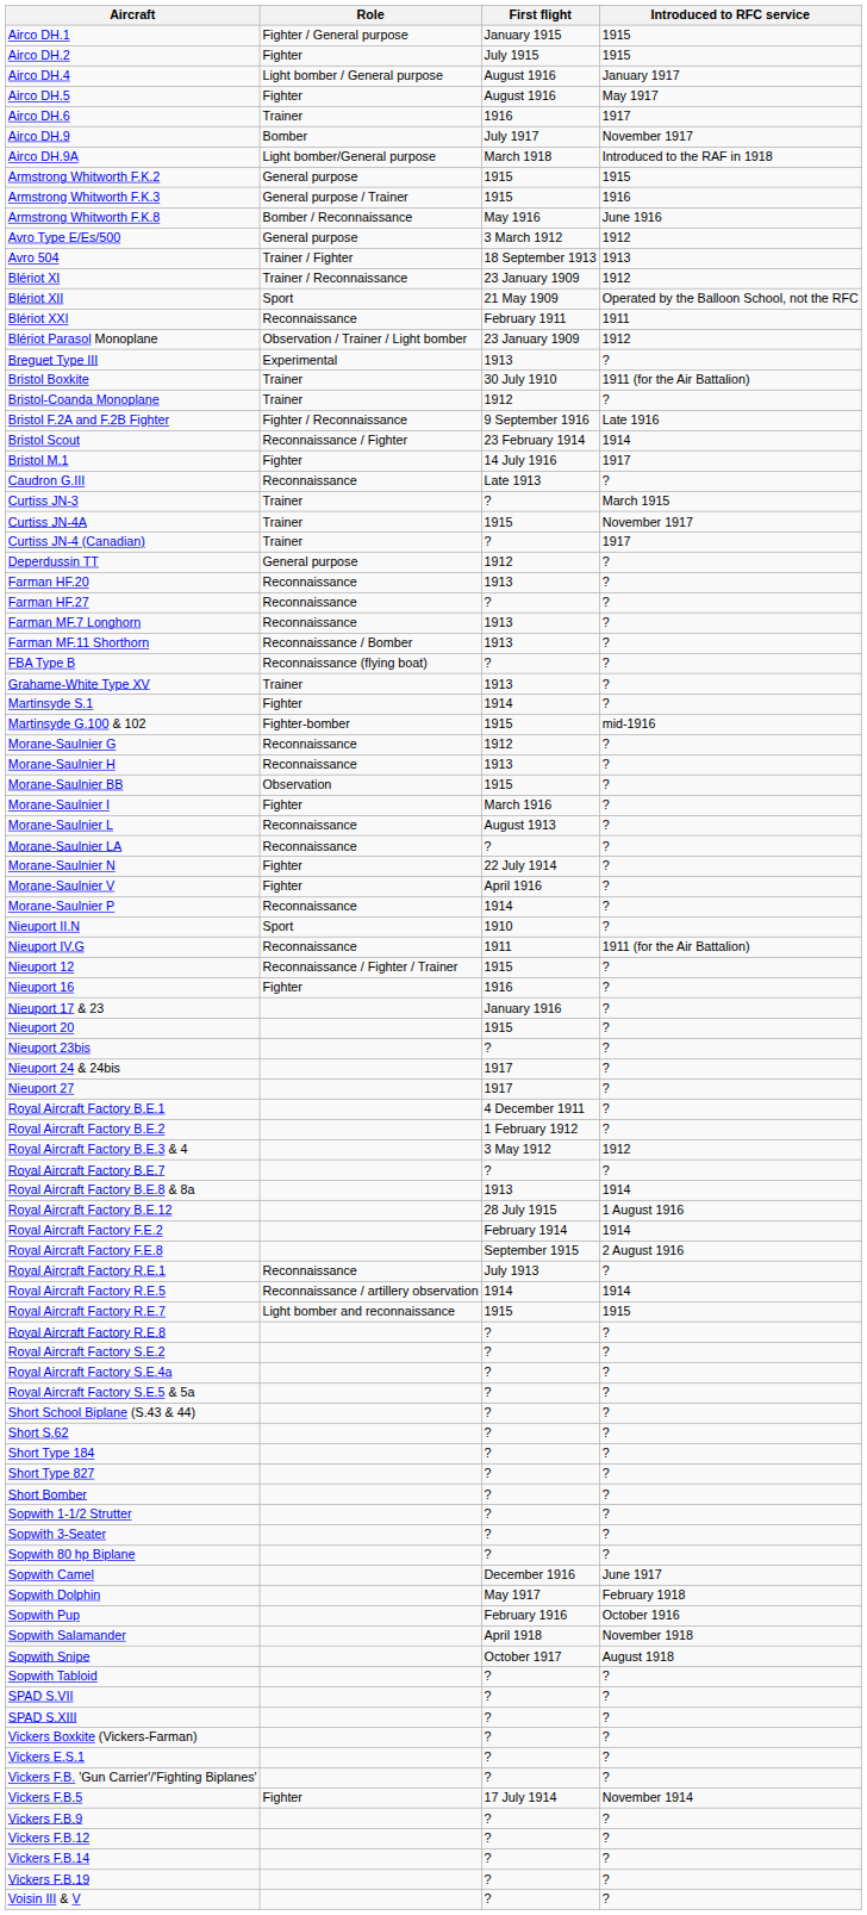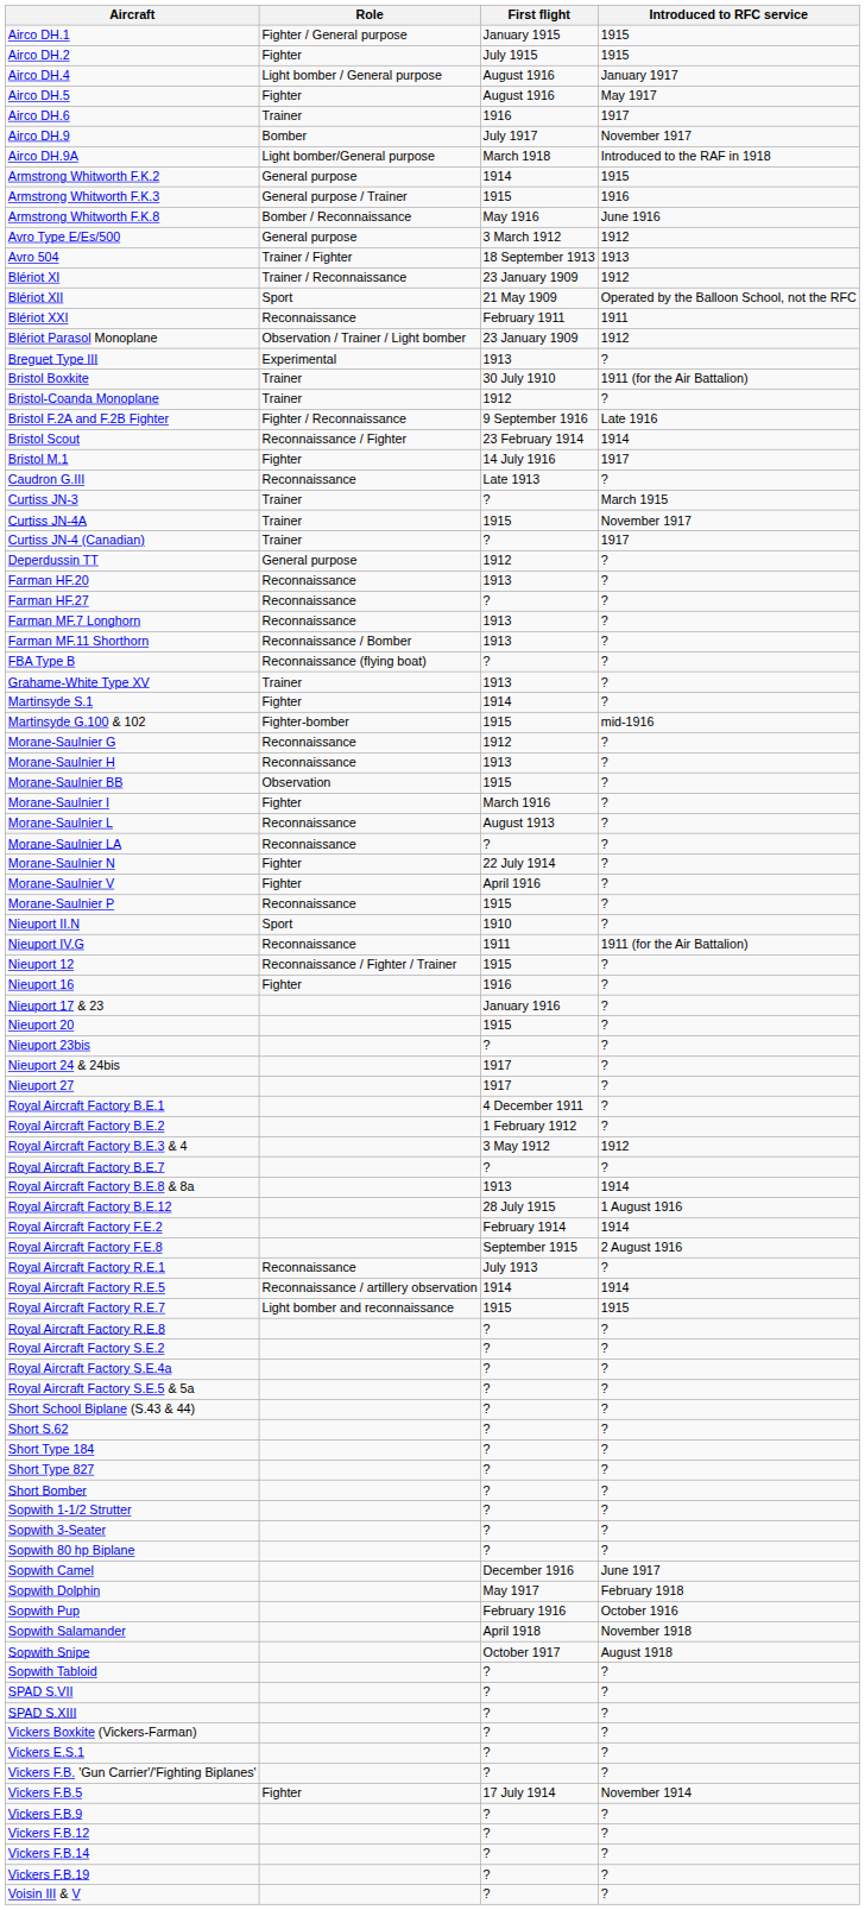 <table class="wikitable">
 <tr>
 <th>Aircraft</th>
 <th>Role</th>
 <th>First flight</th>
 <th>Introduced to RFC service</th>
 </tr>
 <tr Morane-Saulnier>
 <td><a href='#'>Airco DH.1</a></td>
 <td>Fighter / General purpose</td>
 <td>January 1915</td>
 <td>1915</td>
 </tr>
 <tr>
 <td><a href='#'>Airco DH.2</a></td>
 <td>Fighter</td>
 <td>July 1915</td>
 <td>1915</td>
 </tr>
 <tr>
 <td><a href='#'>Airco DH.4</a></td>
 <td>Light bomber / General purpose</td>
 <td>August 1916</td>
 <td>January 1917</td>
 </tr>
 <tr>
 <td><a href='#'>Airco DH.5</a></td>
 <td>Fighter</td>
 <td>August 1916</td>
 <td>May 1917</td>
 </tr>
 <tr>
 <td><a href='#'>Airco DH.6</a></td>
 <td>Trainer</td>
 <td>1916</td>
 <td>1917</td>
 </tr>
 <tr>
 <td><a href='#'>Airco DH.9</a></td>
 <td>Bomber</td>
 <td>July 1917</td>
 <td>November 1917</td>
 </tr>
 <tr>
 <td><a href='#'>Airco DH.9A</a></td>
 <td>Light bomber/General purpose</td>
 <td>March 1918</td>
 <td>Introduced to the RAF in 1918</td>
 </tr>
 <tr>
 <td><a href='#'>Armstrong Whitworth F.K.2</a></td>
 <td>General purpose</td>
-<td>1915</td>
+<td>1914</td>
 <td>1915</td>
 </tr>
 <tr>
 <td><a href='#'>Armstrong Whitworth F.K.3</a></td>
 <td>General purpose / Trainer</td>
 <td>1915</td>
 <td>1916</td>
 </tr>
 <tr>
 <td><a href='#'>Armstrong Whitworth F.K.8</a></td>
 <td>Bomber / Reconnaissance</td>
 <td>May 1916</td>
 <td>June 1916</td>
 </tr>
 <tr>
 <td><a href='#'>Avro Type E/Es/500</a></td>
 <td>General purpose</td>
 <td>3 March 1912</td>
 <td>1912</td>
 </tr>
 <tr>
 <td><a href='#'>Avro 504</a></td>
 <td>Trainer / Fighter</td>
 <td>18 September 1913</td>
 <td>1913</td>
 </tr>
 <tr>
 <td><a href='#'>Blériot XI</a></td>
 <td>Trainer / Reconnaissance</td>
 <td>23 January 1909</td>
 <td>1912</td>
 </tr>
 <tr>
 <td><a href='#'>Blériot XII</a></td>
 <td>Sport</td>
 <td>21 May 1909</td>
 <td>Operated by the Balloon School, not the RFC</td>
 </tr>
 <tr>
 <td><a href='#'>Blériot XXI</a></td>
 <td>Reconnaissance</td>
 <td>February 1911</td>
 <td>1911</td>
 </tr>
 <tr>
 <td><a href='#'>Blériot Parasol</a> Monoplane</td>
 <td>Observation / Trainer / Light bomber</td>
 <td>23 January 1909</td>
 <td>1912</td>
 </tr>
 <tr>
 <td><a href='#'>Breguet Type III</a></td>
 <td>Experimental</td>
 <td>1913</td>
 <td>?</td>
 </tr>
 <tr>
 <td><a href='#'>Bristol Boxkite</a></td>
 <td>Trainer</td>
 <td>30 July 1910</td>
 <td>1911 (for the Air Battalion)</td>
 </tr>
 <tr>
 <td><a href='#'>Bristol-Coanda Monoplane</a></td>
 <td>Trainer</td>
 <td>1912</td>
 <td>?</td>
 </tr>
 <tr>
 <td><a href='#'>Bristol F.2A and F.2B Fighter</a></td>
 <td>Fighter / Reconnaissance</td>
 <td>9 September 1916</td>
 <td>Late 1916</td>
 </tr>
 <tr>
 <td><a href='#'>Bristol Scout</a></td>
 <td>Reconnaissance / Fighter</td>
 <td>23 February 1914</td>
 <td>1914</td>
 </tr>
 <tr>
 <td><a href='#'>Bristol M.1</a></td>
 <td>Fighter</td>
 <td>14 July 1916</td>
 <td>1917</td>
 </tr>
 <tr>
 <td><a href='#'>Caudron G.III</a></td>
 <td>Reconnaissance</td>
 <td>Late 1913</td>
 <td>?</td>
 </tr>
 <tr>
 <td><a href='#'>Curtiss JN-3</a></td>
 <td>Trainer</td>
 <td>?</td>
 <td>March 1915</td>
 </tr>
 <tr>
 <td><a href='#'>Curtiss JN-4A</a></td>
 <td>Trainer</td>
 <td>1915</td>
 <td>November 1917</td>
 </tr>
 <tr>
 <td><a href='#'>Curtiss JN-4 (Canadian)</a></td>
 <td>Trainer</td>
 <td>?</td>
 <td>1917</td>
 </tr>
 <tr>
 <td><a href='#'>Deperdussin TT</a></td>
 <td>General purpose</td>
 <td>1912</td>
 <td>?</td>
 </tr>
 <tr>
 <td><a href='#'>Farman HF.20</a></td>
 <td>Reconnaissance</td>
 <td>1913</td>
 <td>?</td>
 </tr>
 <tr>
 <td><a href='#'>Farman HF.27</a></td>
 <td>Reconnaissance</td>
 <td>?</td>
 <td>?</td>
 </tr>
 <tr>
 <td><a href='#'>Farman MF.7 Longhorn</a></td>
 <td>Reconnaissance</td>
 <td>1913</td>
 <td>?</td>
 </tr>
 <tr>
 <td><a href='#'>Farman MF.11 Shorthorn</a></td>
 <td>Reconnaissance / Bomber</td>
 <td>1913</td>
 <td>?</td>
 </tr>
 <tr>
 <td><a href='#'>FBA Type B</a></td>
 <td>Reconnaissance (flying boat)</td>
 <td>?</td>
 <td>?</td>
 </tr>
 <tr>
 <td><a href='#'>Grahame-White Type XV</a></td>
 <td>Trainer</td>
 <td>1913</td>
 <td>?</td>
 </tr>
 <tr>
 <td><a href='#'>Martinsyde S.1</a></td>
 <td>Fighter</td>
 <td>1914</td>
 <td>?</td>
 </tr>
 <tr>
 <td><a href='#'>Martinsyde G.100</a> & 102</td>
 <td>Fighter-bomber</td>
 <td>1915</td>
 <td>mid-1916</td>
 </tr>
 <tr>
 <td><a href='#'>Morane-Saulnier G</a></td>
 <td>Reconnaissance</td>
 <td>1912</td>
 <td>?</td>
 </tr>
 <tr>
 <td><a href='#'>Morane-Saulnier H</a></td>
 <td>Reconnaissance</td>
 <td>1913</td>
 <td>?</td>
 </tr>
 <tr>
 <td><a href='#'>Morane-Saulnier BB</a></td>
 <td>Observation</td>
 <td>1915</td>
 <td>?</td>
 </tr>
 <tr>
 <td><a href='#'>Morane-Saulnier I</a></td>
 <td>Fighter</td>
 <td>March 1916</td>
 <td>?</td>
 </tr>
 <tr>
 <td><a href='#'>Morane-Saulnier L</a></td>
 <td>Reconnaissance</td>
 <td>August 1913</td>
 <td>?</td>
 </tr>
 <tr>
 <td><a href='#'>Morane-Saulnier LA</a></td>
 <td>Reconnaissance</td>
 <td>?</td>
 <td>?</td>
 </tr>
 <tr>
 <td><a href='#'>Morane-Saulnier N</a></td>
 <td>Fighter</td>
 <td>22 July 1914</td>
 <td>?</td>
 </tr>
 <tr>
 <td><a href='#'>Morane-Saulnier V</a></td>
 <td>Fighter</td>
 <td>April 1916</td>
 <td>?</td>
 </tr>
 <tr>
 <td><a href='#'>Morane-Saulnier P</a></td>
 <td>Reconnaissance</td>
-<td>1914</td>
+<td>1915</td>
 <td>?</td>
 </tr>
 <tr>
 <td><a href='#'>Nieuport II.N</a></td>
 <td>Sport</td>
 <td>1910</td>
 <td>?</td>
 </tr>
 <tr>
 <td><a href='#'>Nieuport IV.G</a></td>
 <td>Reconnaissance</td>
 <td>1911</td>
 <td>1911 (for the Air Battalion)</td>
 </tr>
 <tr>
 <td><a href='#'>Nieuport 12</a></td>
 <td>Reconnaissance / Fighter / Trainer</td>
 <td>1915</td>
 <td>?</td>
 </tr>
 <tr>
 <td><a href='#'>Nieuport 16</a></td>
 <td>Fighter</td>
 <td>1916</td>
 <td>?</td>
 </tr>
 <tr>
 <td><a href='#'>Nieuport 17</a> & 23</td>
 <td></td>
 <td>January 1916</td>
 <td>?</td>
 </tr>
 <tr>
 <td><a href='#'>Nieuport 20</a></td>
 <td></td>
 <td>1915</td>
 <td>?</td>
 </tr>
 <tr>
 <td><a href='#'>Nieuport 23bis</a></td>
 <td></td>
 <td>?</td>
 <td>?</td>
 </tr>
 <tr>
 <td><a href='#'>Nieuport 24</a> & 24bis</td>
 <td></td>
 <td>1917</td>
 <td>?</td>
 </tr>
 <tr>
 <td><a href='#'>Nieuport 27</a></td>
 <td></td>
 <td>1917</td>
 <td>?</td>
 </tr>
 <tr>
 <td><a href='#'>Royal Aircraft Factory B.E.1</a></td>
 <td></td>
 <td>4 December 1911</td>
 <td>?</td>
 </tr>
 <tr>
 <td><a href='#'>Royal Aircraft Factory B.E.2</a></td>
 <td></td>
 <td>1 February 1912</td>
 <td>?</td>
 </tr>
 <tr>
 <td><a href='#'>Royal Aircraft Factory B.E.3</a> & 4</td>
 <td></td>
 <td>3 May 1912</td>
 <td>1912</td>
 </tr>
 <tr>
 <td><a href='#'>Royal Aircraft Factory B.E.7</a></td>
 <td></td>
 <td>?</td>
 <td>?</td>
 </tr>
 <tr>
 <td><a href='#'>Royal Aircraft Factory B.E.8</a> & 8a</td>
 <td></td>
 <td>1913</td>
 <td>1914</td>
 </tr>
 <tr>
 <td><a href='#'>Royal Aircraft Factory B.E.12</a></td>
 <td></td>
 <td>28 July 1915</td>
 <td>1 August 1916</td>
 </tr>
 <tr>
 <td><a href='#'>Royal Aircraft Factory F.E.2</a></td>
 <td></td>
 <td>February 1914</td>
 <td>1914</td>
 </tr>
 <tr>
 <td><a href='#'>Royal Aircraft Factory F.E.8</a></td>
 <td></td>
 <td>September 1915</td>
 <td>2 August 1916</td>
 </tr>
 <tr>
 <td><a href='#'>Royal Aircraft Factory R.E.1</a></td>
 <td>Reconnaissance</td>
 <td>July 1913</td>
 <td>?</td>
 </tr>
 <tr>
 <td><a href='#'>Royal Aircraft Factory R.E.5</a></td>
 <td>Reconnaissance / artillery observation</td>
 <td>1914</td>
 <td>1914</td>
 </tr>
 <tr>
 <td><a href='#'>Royal Aircraft Factory R.E.7</a></td>
 <td>Light bomber and reconnaissance</td>
 <td>1915</td>
 <td>1915</td>
 </tr>
 <tr>
 <td><a href='#'>Royal Aircraft Factory R.E.8</a></td>
 <td></td>
 <td>?</td>
 <td>?</td>
 </tr>
 <tr>
 <td><a href='#'>Royal Aircraft Factory S.E.2</a></td>
 <td></td>
 <td>?</td>
 <td>?</td>
 </tr>
 <tr>
 <td><a href='#'>Royal Aircraft Factory S.E.4a</a></td>
 <td></td>
 <td>?</td>
 <td>?</td>
 </tr>
 <tr>
 <td><a href='#'>Royal Aircraft Factory S.E.5</a> & 5a</td>
 <td></td>
 <td>?</td>
 <td>?</td>
 </tr>
 <tr>
 <td><a href='#'>Short School Biplane</a> (S.43 & 44)</td>
 <td></td>
 <td>?</td>
 <td>?</td>
 </tr>
 <tr>
 <td><a href='#'>Short S.62</a></td>
 <td></td>
 <td>?</td>
 <td>?</td>
 </tr>
 <tr Sword fish>
 <td><a href='#'>Short Type 184</a></td>
 <td></td>
 <td>?</td>
 <td>?</td>
 </tr>
 <tr>
 <td><a href='#'>Short Type 827</a></td>
 <td></td>
 <td>?</td>
 <td>?</td>
 </tr>
 <tr>
 <td><a href='#'>Short Bomber</a></td>
 <td></td>
 <td>?</td>
 <td>?</td>
 </tr>
 <tr>
 <td><a href='#'>Sopwith 1-1/2 Strutter</a></td>
 <td></td>
 <td>?</td>
 <td>?</td>
 </tr>
 <tr>
 <td><a href='#'>Sopwith 3-Seater</a></td>
 <td></td>
 <td>?</td>
 <td>?</td>
 </tr>
 <tr>
 <td><a href='#'>Sopwith 80 hp Biplane</a></td>
 <td></td>
 <td>?</td>
 <td>?</td>
 </tr>
 <tr>
 <td><a href='#'>Sopwith Camel</a></td>
 <td></td>
 <td>December 1916</td>
 <td>June 1917</td>
 </tr>
 <tr>
 <td><a href='#'>Sopwith Dolphin</a></td>
 <td></td>
 <td>May 1917</td>
 <td>February 1918</td>
 </tr>
 <tr>
 <td><a href='#'>Sopwith Pup</a></td>
 <td></td>
 <td>February 1916</td>
 <td>October 1916</td>
 </tr>
 <tr>
 <td><a href='#'>Sopwith Salamander</a></td>
 <td></td>
 <td>April 1918</td>
 <td>November 1918</td>
 </tr>
 <tr>
 <td><a href='#'>Sopwith Snipe</a></td>
 <td></td>
 <td>October 1917</td>
 <td>August 1918</td>
 </tr>
 <tr>
 <td><a href='#'>Sopwith Tabloid</a></td>
 <td></td>
 <td>?</td>
 <td>?</td>
 </tr>
 <tr>
 <td><a href='#'>SPAD S.VII</a></td>
 <td></td>
 <td>?</td>
 <td>?</td>
 </tr>
 <tr>
 <td><a href='#'>SPAD S.XIII</a></td>
 <td></td>
 <td>?</td>
 <td>?</td>
 </tr>
 <tr>
 <td><a href='#'>Vickers Boxkite</a> (Vickers-Farman)</td>
 <td></td>
 <td>?</td>
 <td>?</td>
 </tr>
 <tr>
 <td><a href='#'>Vickers E.S.1</a></td>
 <td></td>
 <td>?</td>
 <td>?</td>
 </tr>
 <tr>
 <td><a href='#'>Vickers F.B.</a> 'Gun Carrier'/'Fighting Biplanes'</td>
 <td></td>
 <td>?</td>
 <td>?</td>
 </tr>
 <tr>
 <td><a href='#'>Vickers F.B.5</a></td>
 <td>Fighter</td>
 <td>17 July 1914</td>
 <td>November 1914</td>
 </tr>
 <tr>
 <td><a href='#'>Vickers F.B.9</a></td>
 <td></td>
 <td>?</td>
 <td>?</td>
 </tr>
 <tr>
 <td><a href='#'>Vickers F.B.12</a></td>
 <td></td>
 <td>?</td>
 <td>?</td>
 </tr>
 <tr>
 <td><a href='#'>Vickers F.B.14</a></td>
 <td></td>
 <td>?</td>
 <td>?</td>
 </tr>
 <tr>
 <td><a href='#'>Vickers F.B.19</a></td>
 <td></td>
 <td>?</td>
 <td>?</td>
 </tr>
 <tr>
 <td><a href='#'>Voisin III</a> & <a href='#'>V</a> </td>
 <td></td>
 <td>?</td>
 <td>?</td>
 </tr>
 </table>
